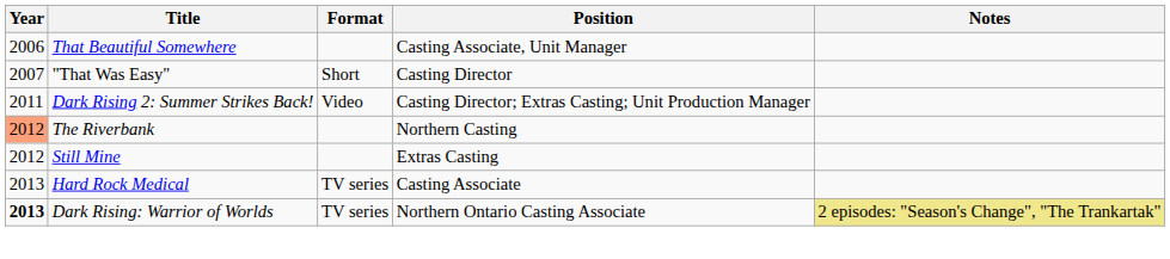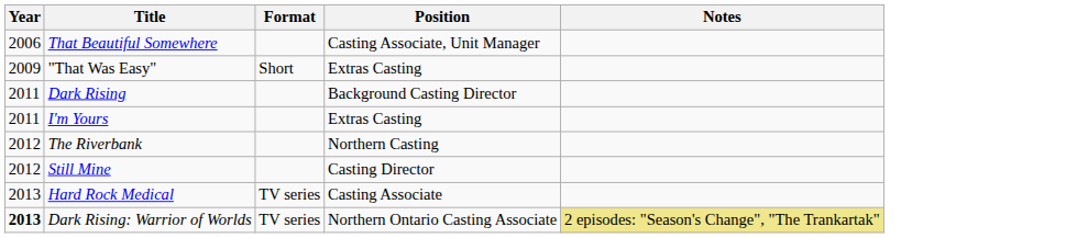 <table class= "wikitable">
 <tr>
 <th>Year</th>
 <th>Title</th>
 <th>Format</th>
 <th>Position</th>
 <th>Notes</th>
 </tr>
 <tr>
 <td>2006</td>
 <td><em><a href='#'>That Beautiful Somewhere</a></em></td>
 <td></td>
 <td>Casting Associate, Unit Manager</td>
 <td></td>
 </tr>
 <tr>
-<td>2007</td>
+<td>2009</td>
 <td>"That Was Easy"</td>
 <td>Short</td>
-<td>Casting Director</td>
+<td>Extras Casting</td>
 <td></td>
 </tr>
 <tr>
 <td>2011</td>
-<td><em><a href='#'>Dark Rising</a> 2: Summer Strikes Back!</em></td>
-<td>Video</td>
-<td>Casting Director; Extras Casting; Unit Production Manager</td>
+<td><em><a href='#'>Dark Rising</a></em></td>
+<td></td>
+<td>Background Casting Director</td>
 <td></td>
 </tr>
 <tr>
-<td style="background: lightsalmon;">2012</td>
+<td>2011</td>
+<td><em><a href='#'>I'm Yours</a></em></td>
+<td></td>
+<td>Extras Casting</td>
+<td></td>
+</tr>
+<tr>
+<td>2012</td>
 <td><em>The Riverbank</em></td>
 <td></td>
 <td>Northern Casting</td>
 <td></td>
 </tr>
 <tr>
 <td>2012</td>
 <td><em><a href='#'>Still Mine</a></em></td>
 <td></td>
-<td>Extras Casting</td>
+<td>Casting Director</td>
 <td></td>
 </tr>
 <tr>
 <td>2013</td>
 <td><em><a href='#'>Hard Rock Medical</a></em></td>
 <td>TV series</td>
 <td>Casting Associate</td>
 <td></td>
 </tr>
 <tr>
 <td><strong>2013</strong></td>
 <td><em>Dark Rising: Warrior of Worlds</em></td>
 <td>TV series</td>
 <td>Northern Ontario Casting Associate</td>
 <td style="background: khaki;">2 episodes: "Season's Change", "The Trankartak"</td>
 </tr>
 </table>
